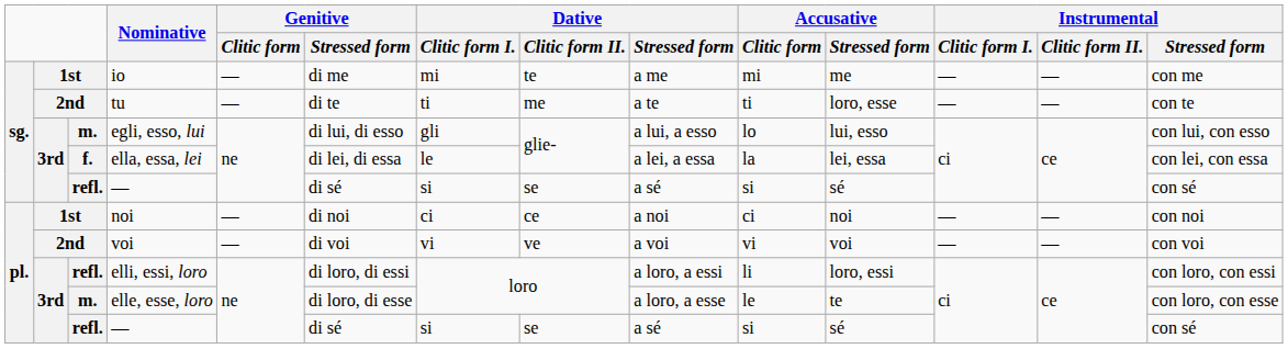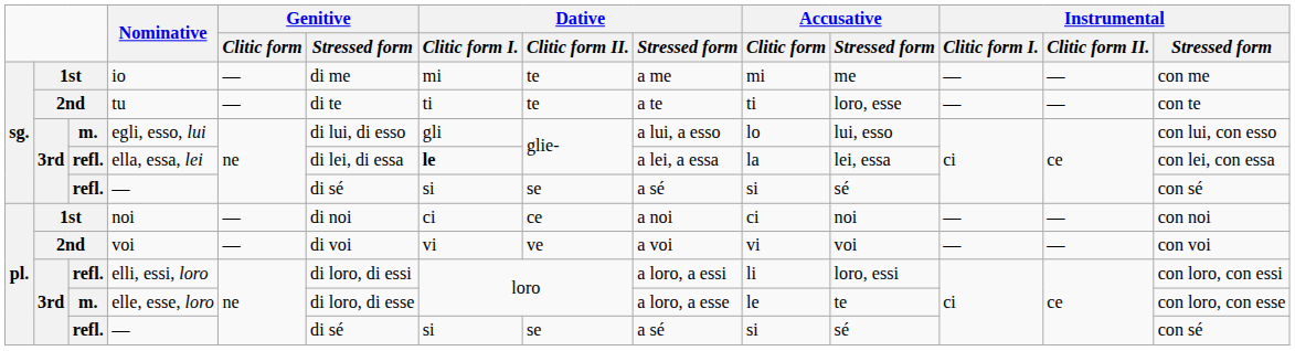 <table class="wikitable">
 <tr>
 <td colspan="3" rowspan="2" style="border: none;"></td>
 <th rowspan="2"><a href='#'>Nominative</a></th>
 <th colspan="2"><a href='#'>Genitive</a></th>
 <th colspan="3"><a href='#'>Dative</a></th>
 <th colspan="2"><a href='#'>Accusative</a></th>
 <th colspan="3"><a href='#'>Instrumental</a></th>
 </tr>
 <tr>
 <th><em>Clitic form</em></th>
 <th><em>Stressed form</em></th>
 <th><em>Clitic form I.</em></th>
 <th><em>Clitic form II.</em></th>
 <th><em>Stressed form</em></th>
 <th><em>Clitic form</em></th>
 <th><em>Stressed form</em></th>
 <th><em>Clitic form I.</em></th>
 <th><em>Clitic form II.</em></th>
 <th><em>Stressed form</em></th>
 </tr>
 <tr>
 <th rowspan="5">sg.</th>
 <th colspan="2">1st</th>
 <td>io</td>
 <td>—</td>
 <td>di me</td>
 <td>mi</td>
 <td>te</td>
 <td>a me</td>
 <td>mi</td>
 <td>me</td>
 <td>—</td>
 <td>—</td>
 <td>con me</td>
 </tr>
 <tr>
 <th colspan="2">2nd</th>
 <td>tu</td>
 <td>—</td>
 <td>di te</td>
 <td>ti</td>
-<td>me</td>
+<td>te</td>
 <td>a te</td>
 <td>ti</td>
 <td>loro, esse</td>
 <td>—</td>
 <td>—</td>
 <td>con te</td>
 </tr>
 <tr>
 <th rowspan="3">3rd</th>
 <th>m.</th>
 <td>egli, esso, <em>lui</em></td>
 <td rowspan="3">ne</td>
 <td>di lui, di esso</td>
 <td>gli</td>
 <td rowspan="2">glie-</td>
 <td>a lui, a esso</td>
 <td>lo</td>
 <td>lui, esso</td>
 <td rowspan="3">ci</td>
 <td rowspan="3">ce</td>
 <td>con lui, con esso</td>
 </tr>
 <tr>
-<th>f.</th>
+<th>refl.</th>
 <td>ella, essa, <em>lei</em></td>
 <td>di lei, di essa</td>
-<td>le</td>
+<td><strong>le</strong></td>
 <td>a lei, a essa</td>
 <td>la</td>
 <td>lei, essa</td>
 <td>con lei, con essa</td>
 </tr>
 <tr>
 <th>refl.</th>
 <td>—</td>
 <td>di sé</td>
 <td>si</td>
 <td>se</td>
 <td>a sé</td>
 <td>si</td>
 <td>sé</td>
 <td>con sé</td>
 </tr>
 <tr>
 <th rowspan="5">pl.</th>
 <th colspan="2">1st</th>
 <td>noi</td>
 <td>—</td>
 <td>di noi</td>
 <td>ci</td>
 <td>ce</td>
 <td>a noi</td>
 <td>ci</td>
 <td>noi</td>
 <td>—</td>
 <td>—</td>
 <td>con noi</td>
 </tr>
 <tr>
 <th colspan="2">2nd</th>
 <td>voi</td>
 <td>—</td>
 <td>di voi</td>
 <td>vi</td>
 <td>ve</td>
 <td>a voi</td>
 <td>vi</td>
 <td>voi</td>
 <td>—</td>
 <td>—</td>
 <td>con voi</td>
 </tr>
 <tr>
 <th rowspan="3">3rd</th>
 <th>refl.</th>
 <td>elli, essi, <em>loro</em></td>
 <td rowspan="3">ne</td>
 <td>di loro, di essi</td>
 <td rowspan="2" colspan="2" align="center">loro</td>
 <td>a loro, a essi</td>
 <td>li</td>
 <td>loro, essi</td>
 <td rowspan="3">ci</td>
 <td rowspan="3">ce</td>
 <td>con loro, con essi</td>
 </tr>
 <tr>
 <th>m.</th>
 <td>elle, esse, <em>loro</em></td>
 <td>di loro, di esse</td>
 <td>a loro, a esse</td>
 <td>le</td>
 <td>te</td>
 <td>con loro, con esse</td>
 </tr>
 <tr>
 <th>refl.</th>
 <td>—</td>
 <td>di sé</td>
 <td>si</td>
 <td>se</td>
 <td>a sé</td>
 <td>si</td>
 <td>sé</td>
 <td>con sé</td>
 </tr>
 </table>
